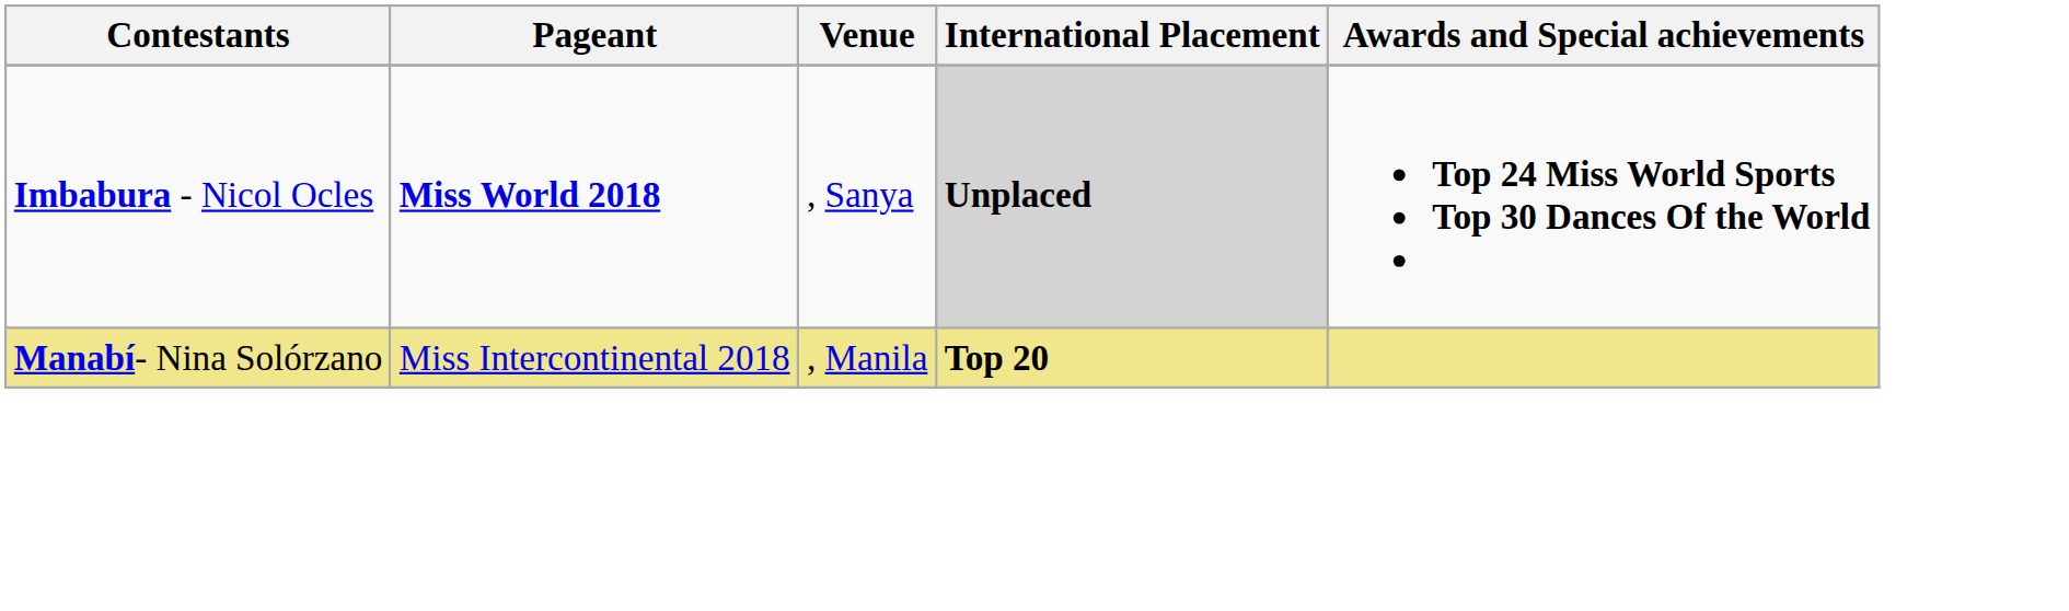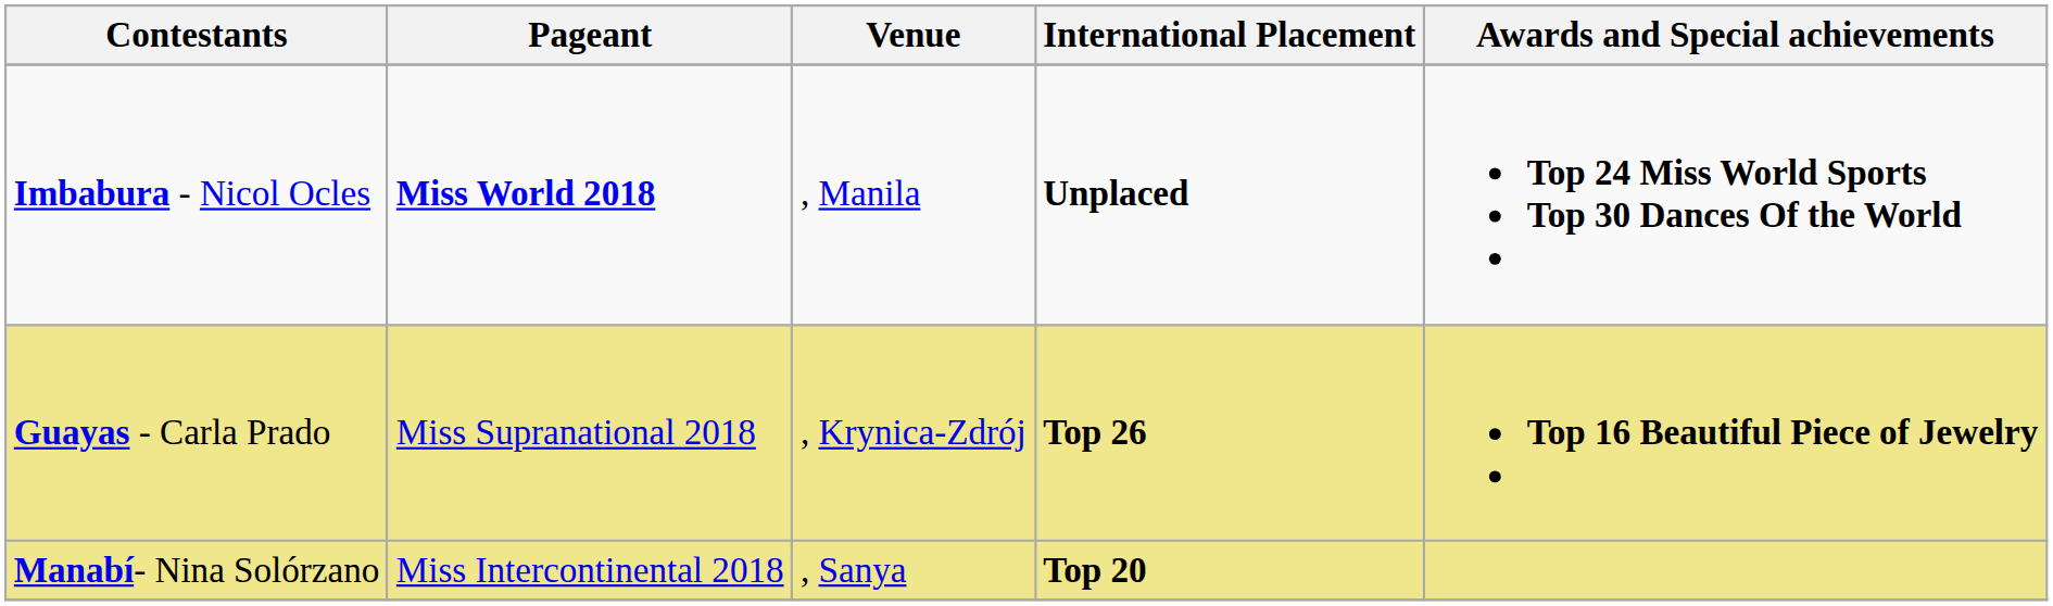 <table class="wikitable " style="font-size: 95%;">
 <tr>
 <th>Contestants</th>
 <th>Pageant</th>
 <th>Venue</th>
 <th>International Placement</th>
 <th>Awards and Special achievements</th>
 </tr>
 <tr>
 </tr>
 <tr>
 <td><strong> <a href='#'>Imbabura</a></strong> - <a href='#'>Nicol Ocles</a></td>
 <td><strong><a href='#'>Miss World 2018</a></strong></td>
-<td><strong></strong>, <a href='#'>Sanya</a></td>
-<td style="background: lightgrey;"><strong>Unplaced</strong></td>
+<td><strong></strong>, <a href='#'>Manila</a></td>
+<td><strong>Unplaced</strong></td>
 <td><br><ul><li><strong>Top 24 Miss World Sports</strong></li><li><strong>Top 30 Dances Of the World</strong></li><li></li></ul></td>
+</tr>
+<tr bgcolor=#F0E68C>
+<td><strong> <a href='#'>Guayas</a></strong> - Carla Prado</td>
+<td><a href='#'>Miss Supranational 2018</a></td>
+<td><strong></strong>, <a href='#'>Krynica-Zdrój</a></td>
+<td><strong>Top 26</strong></td>
+<td><br><ul><li><strong>Top 16 Beautiful Piece of Jewelry</strong></li><li></li></ul></td>
 </tr>
 <tr bgcolor=#F0E68C>
 <td><strong> <a href='#'>Manabí</a></strong>-  Nina Solórzano</td>
 <td><a href='#'>Miss Intercontinental 2018</a></td>
-<td><strong></strong>, <a href='#'>Manila</a></td>
+<td><strong></strong>, <a href='#'>Sanya</a></td>
 <td><strong>Top 20</strong></td>
 <td></td>
 </tr>
 <tr>
 </tr>
 </table>
